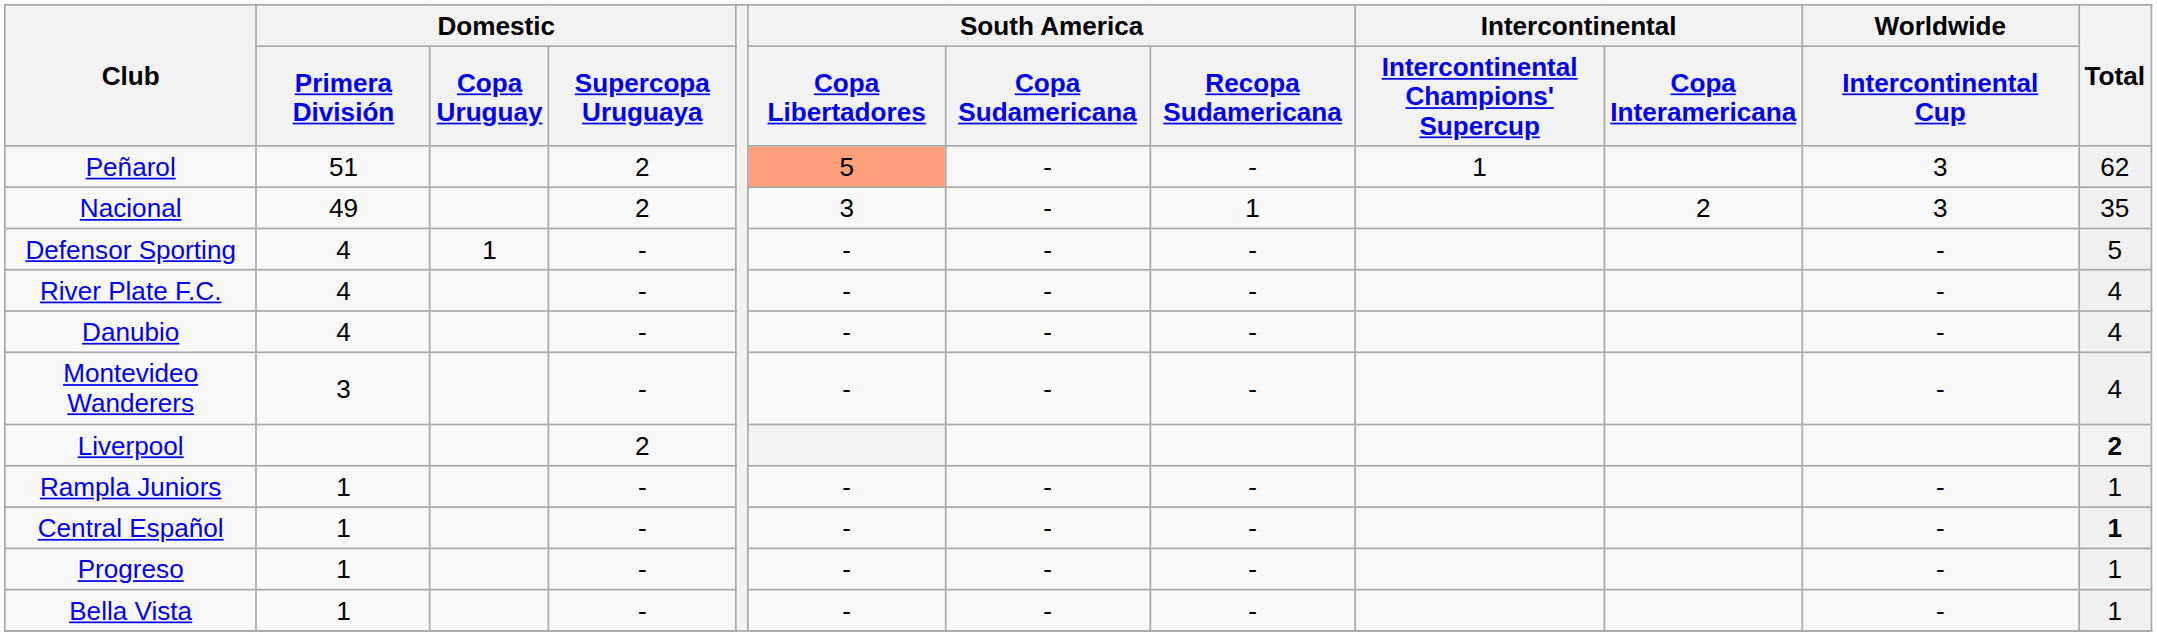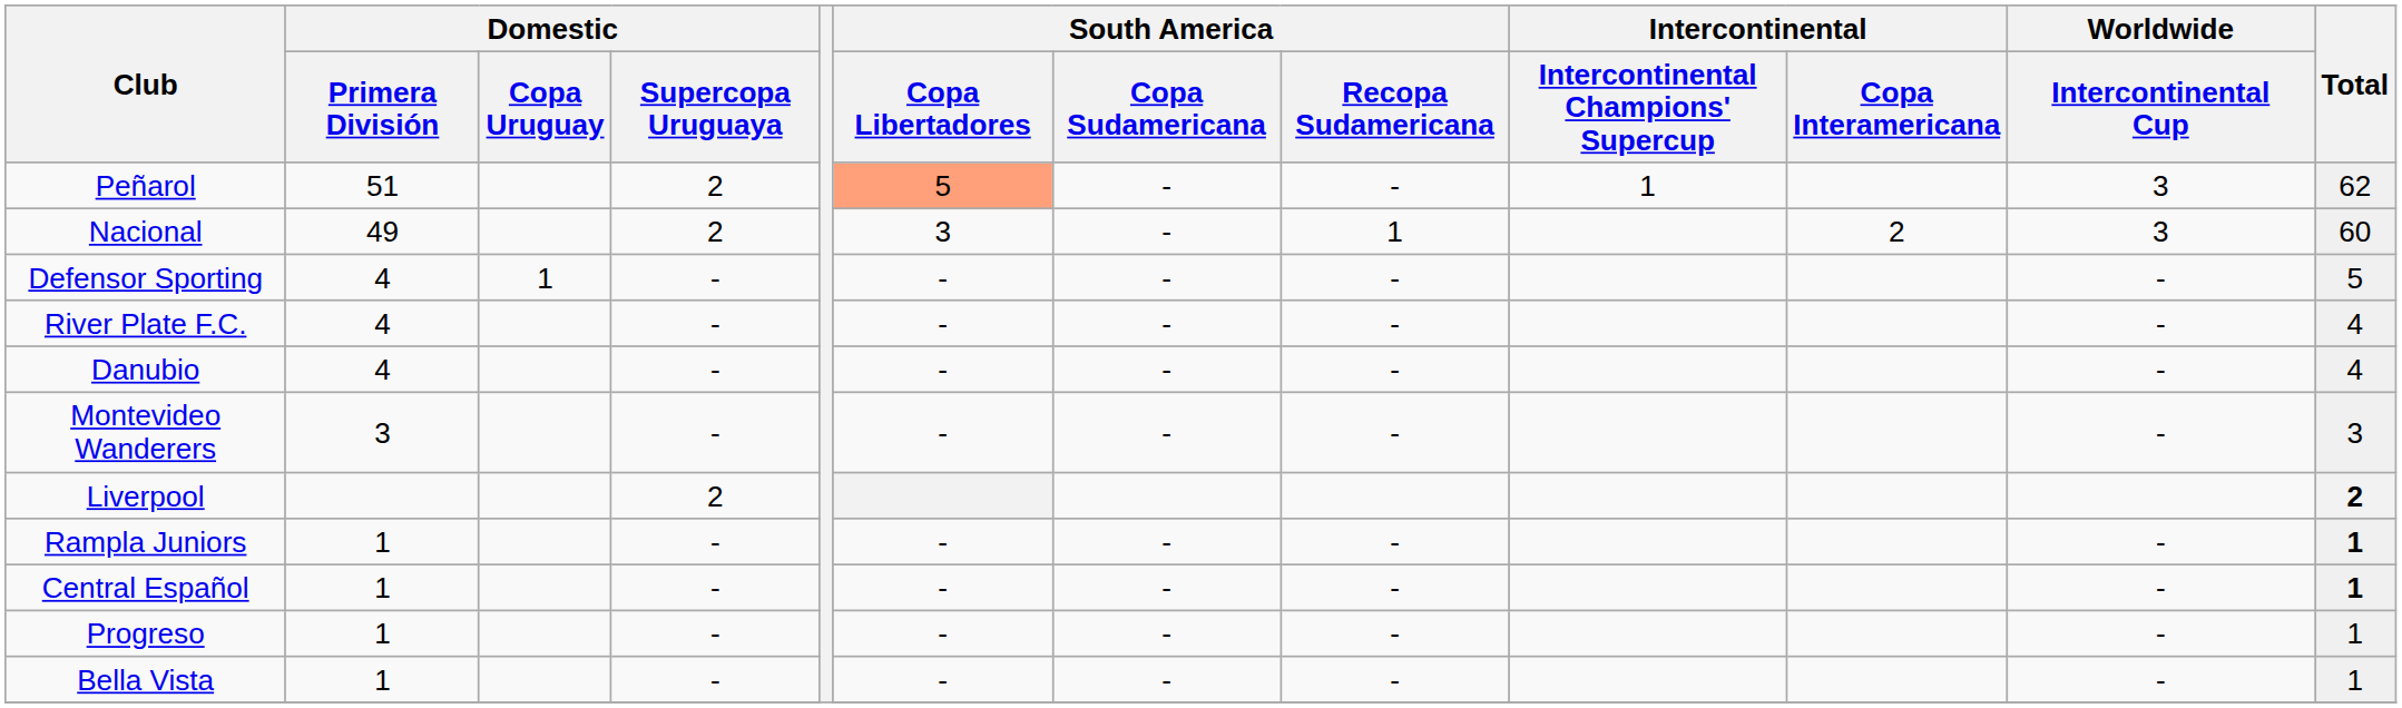 <table class="wikitable" style="text-align: center; font-size:95%">
 <tr>
 <th rowspan=2 width=15% class="wikitable sortable">Club</th>
 <th colspan="3" width="20%" class="unsortable">Domestic</th>
 <th rowspan="23"></th>
 <th colspan=3 width=20% class=unsortable>South America</th>
 <th colspan=2 width=20% class=unsortable>Intercontinental</th>
 <th colspan=1 width=20% class=unsortable>Worldwide</th>
 <th rowspan=2 width=5% class=unsortable>Total</th>
 </tr>
 <tr>
 <th class=sortable width=10%><a href='#'>Primera <br> División</a></th>
 <th><a href='#'>Copa Uruguay</a></th>
 <th class=sortable width=10%><a href='#'>Supercopa Uruguaya</a></th>
 <th class=sortable width=10%><a href='#'>Copa <br> Libertadores</a></th>
 <th class=sortable width=10%><a href='#'>Copa <br> Sudamericana</a></th>
 <th class=sortable width=10%><a href='#'>Recopa <br> Sudamericana</a></th>
 <th><a href='#'>Intercontinental Champions' Supercup</a></th>
 <th><a href='#'>Copa Interamericana</a></th>
 <th class=sortable width=10%><a href='#'>Intercontinental <br> Cup</a></th>
 </tr>
 <tr>
 <td><a href='#'>Peñarol</a></td>
 <td>51</td>
 <td></td>
 <td>2</td>
 <td style="background: lightsalmon;">5</td>
 <td>-</td>
 <td>-</td>
 <td>1</td>
 <td></td>
 <td>3</td>
 <td bgcolor=#F0F0F0>62</td>
 </tr>
 <tr>
 <td><a href='#'>Nacional</a></td>
 <td>49</td>
 <td></td>
 <td>2</td>
 <td>3</td>
 <td>-</td>
 <td>1</td>
 <td></td>
 <td>2</td>
 <td>3</td>
-<td bgcolor=#F0F0F0>35</td>
+<td bgcolor=#F0F0F0>60</td>
 </tr>
 <tr>
 <td><a href='#'>Defensor Sporting</a></td>
 <td>4</td>
 <td>1</td>
 <td>-</td>
 <td>-</td>
 <td>-</td>
 <td>-</td>
 <td></td>
 <td></td>
 <td>-</td>
 <td bgcolor=#F0F0F0>5</td>
 </tr>
 <tr>
 <td><a href='#'>River Plate F.C.</a></td>
 <td>4</td>
 <td></td>
 <td>-</td>
 <td>-</td>
 <td>-</td>
 <td>-</td>
 <td></td>
 <td></td>
 <td>-</td>
 <td bgcolor=#F0F0F0>4</td>
 </tr>
 <tr>
 <td><a href='#'>Danubio</a></td>
 <td>4</td>
 <td></td>
 <td>-</td>
 <td>-</td>
 <td>-</td>
 <td>-</td>
 <td></td>
 <td></td>
 <td>-</td>
 <td bgcolor=#F0F0F0>4</td>
 </tr>
 <tr>
 <td><a href='#'> Montevideo Wanderers</a></td>
 <td>3</td>
 <td></td>
 <td>-</td>
 <td>-</td>
 <td>-</td>
 <td>-</td>
 <td></td>
 <td></td>
 <td>-</td>
-<td bgcolor=#F0F0F0>4</td>
+<td bgcolor=#F0F0F0>3</td>
 </tr>
 <tr>
 <td><a href='#'>Liverpool</a></td>
 <td></td>
 <td></td>
 <td>2</td>
 <th></th>
 <td></td>
 <td></td>
 <td></td>
 <td></td>
 <td></td>
 <th>2</th>
 </tr>
 <tr>
 <td><a href='#'>Rampla Juniors</a></td>
 <td>1</td>
 <td></td>
 <td>-</td>
 <td>-</td>
 <td>-</td>
 <td>-</td>
 <td></td>
 <td></td>
 <td>-</td>
-<td bgcolor=#F0F0F0>1</td>
+<td bgcolor=#F0F0F0><strong>1</strong></td>
 </tr>
 <tr>
 <td><a href='#'>Central Español</a></td>
 <td>1</td>
 <td></td>
 <td>-</td>
 <td>-</td>
 <td>-</td>
 <td>-</td>
 <td></td>
 <td></td>
 <td>-</td>
 <td bgcolor=#F0F0F0><strong>1</strong></td>
 </tr>
 <tr>
 <td><a href='#'>Progreso</a></td>
 <td>1</td>
 <td></td>
 <td>-</td>
 <td>-</td>
 <td>-</td>
 <td>-</td>
 <td></td>
 <td></td>
 <td>-</td>
 <td bgcolor=#F0F0F0>1</td>
 </tr>
 <tr>
 <td><a href='#'>Bella Vista</a></td>
 <td>1</td>
 <td></td>
 <td>-</td>
 <td>-</td>
 <td>-</td>
 <td>-</td>
 <td></td>
 <td></td>
 <td>-</td>
 <td bgcolor=#F0F0F0>1</td>
 </tr>
 <tr>
 </tr>
 </table>
